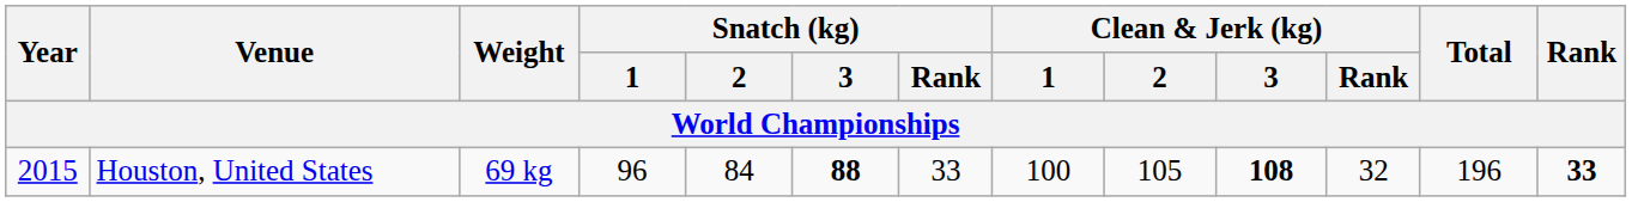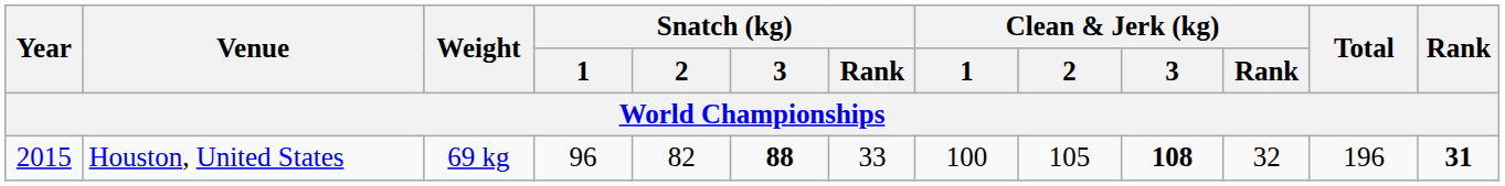 <table class = "wikitable" style="text-align:center;">
 <tr>
 <th rowspan=2 width=40>Year</th>
 <th rowspan=2 width=250>Venue</th>
 <th rowspan=2 width=60>Weight</th>
 <th colspan=4>Snatch (kg)</th>
 <th colspan=4>Clean & Jerk (kg)</th>
 <th rowspan=2 width=65>Total</th>
 <th rowspan=2 width=40>Rank</th>
 </tr>
 <tr>
 <th width=65>1</th>
 <th width=65>2</th>
 <th width=65>3</th>
 <th width=45>Rank</th>
 <th width=65>1</th>
 <th width=65>2</th>
 <th width=65>3</th>
 <th width=45>Rank</th>
 </tr>
 <tr>
 <th colspan=13><a href='#'>World Championships</a></th>
 </tr>
 <tr>
 <td><a href='#'>2015</a></td>
 <td align=left><a href='#'>Houston</a>, <a href='#'>United States</a></td>
 <td><a href='#'>69 kg</a></td>
 <td>96</td>
-<td>84</td>
+<td>82</td>
 <td><strong>88</strong></td>
 <td>33</td>
 <td>100</td>
 <td>105</td>
 <td><strong>108</strong></td>
 <td>32</td>
 <td>196</td>
-<td><strong>33</strong></td>
+<td><strong>31</strong></td>
 </tr>
 </table>
